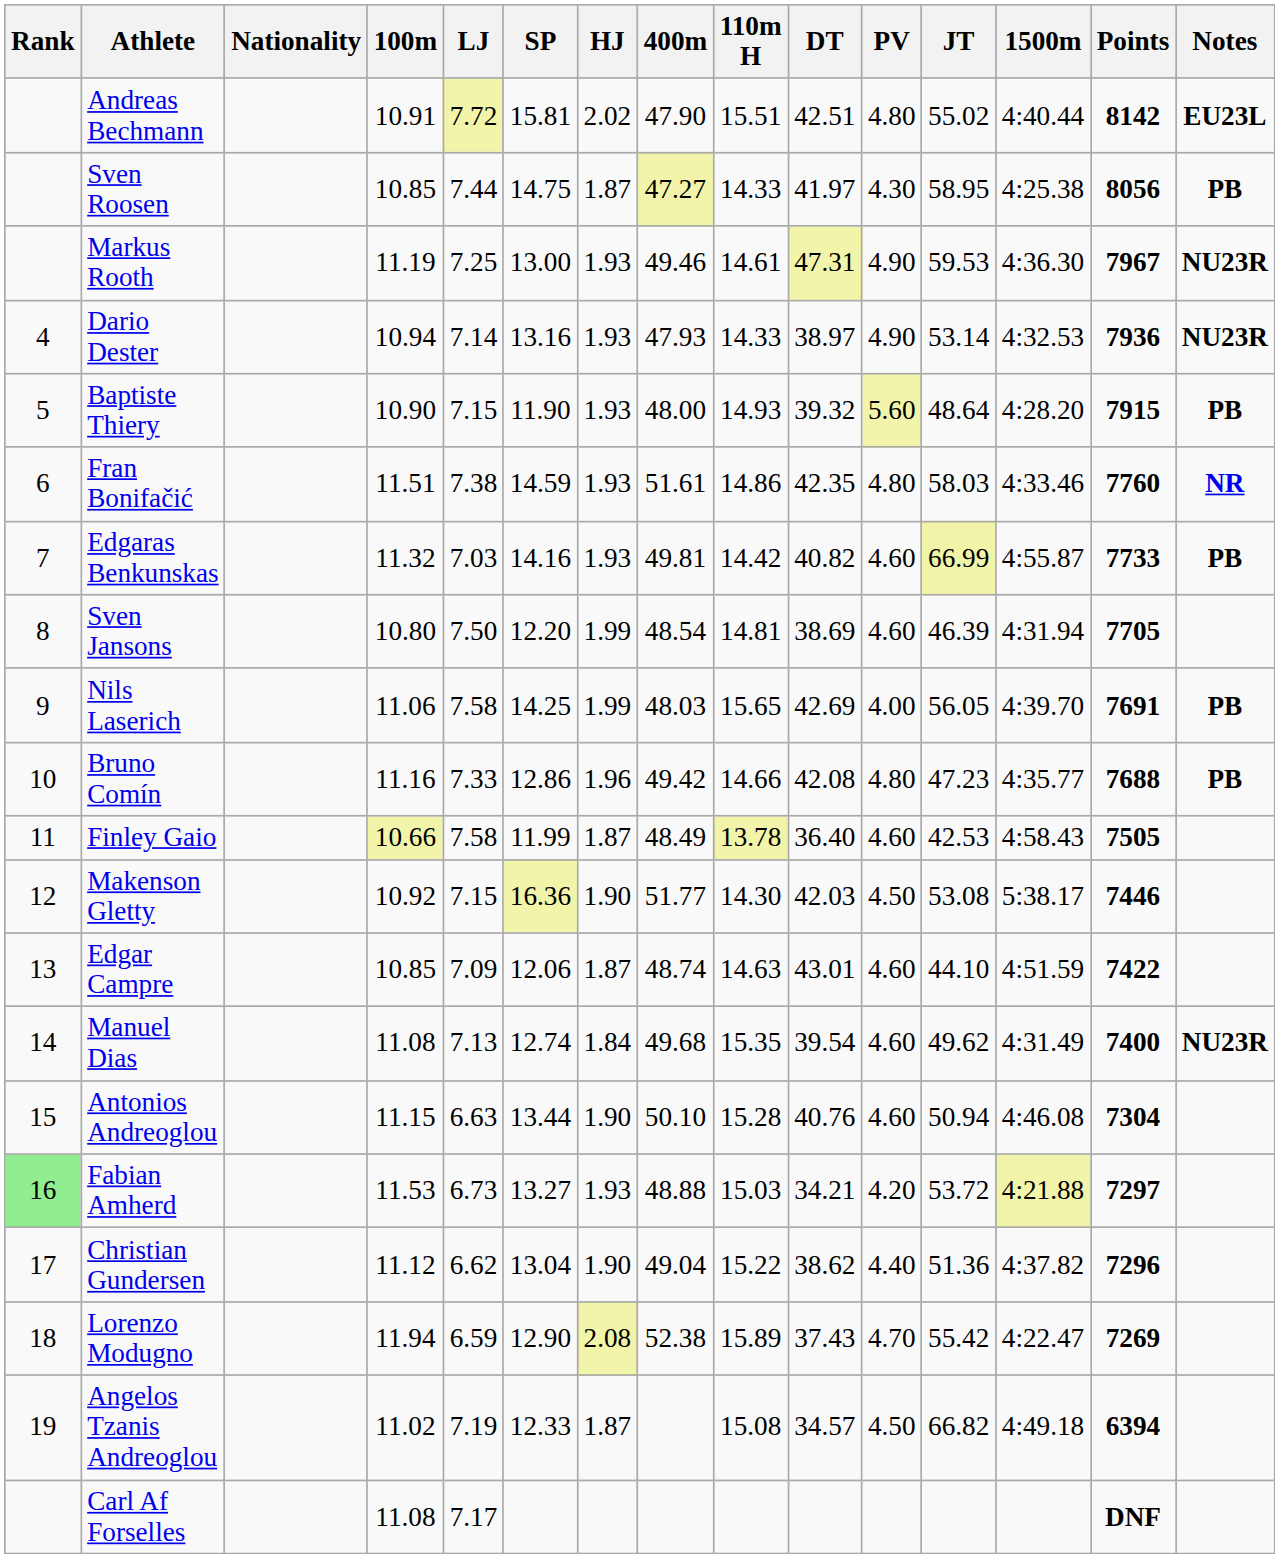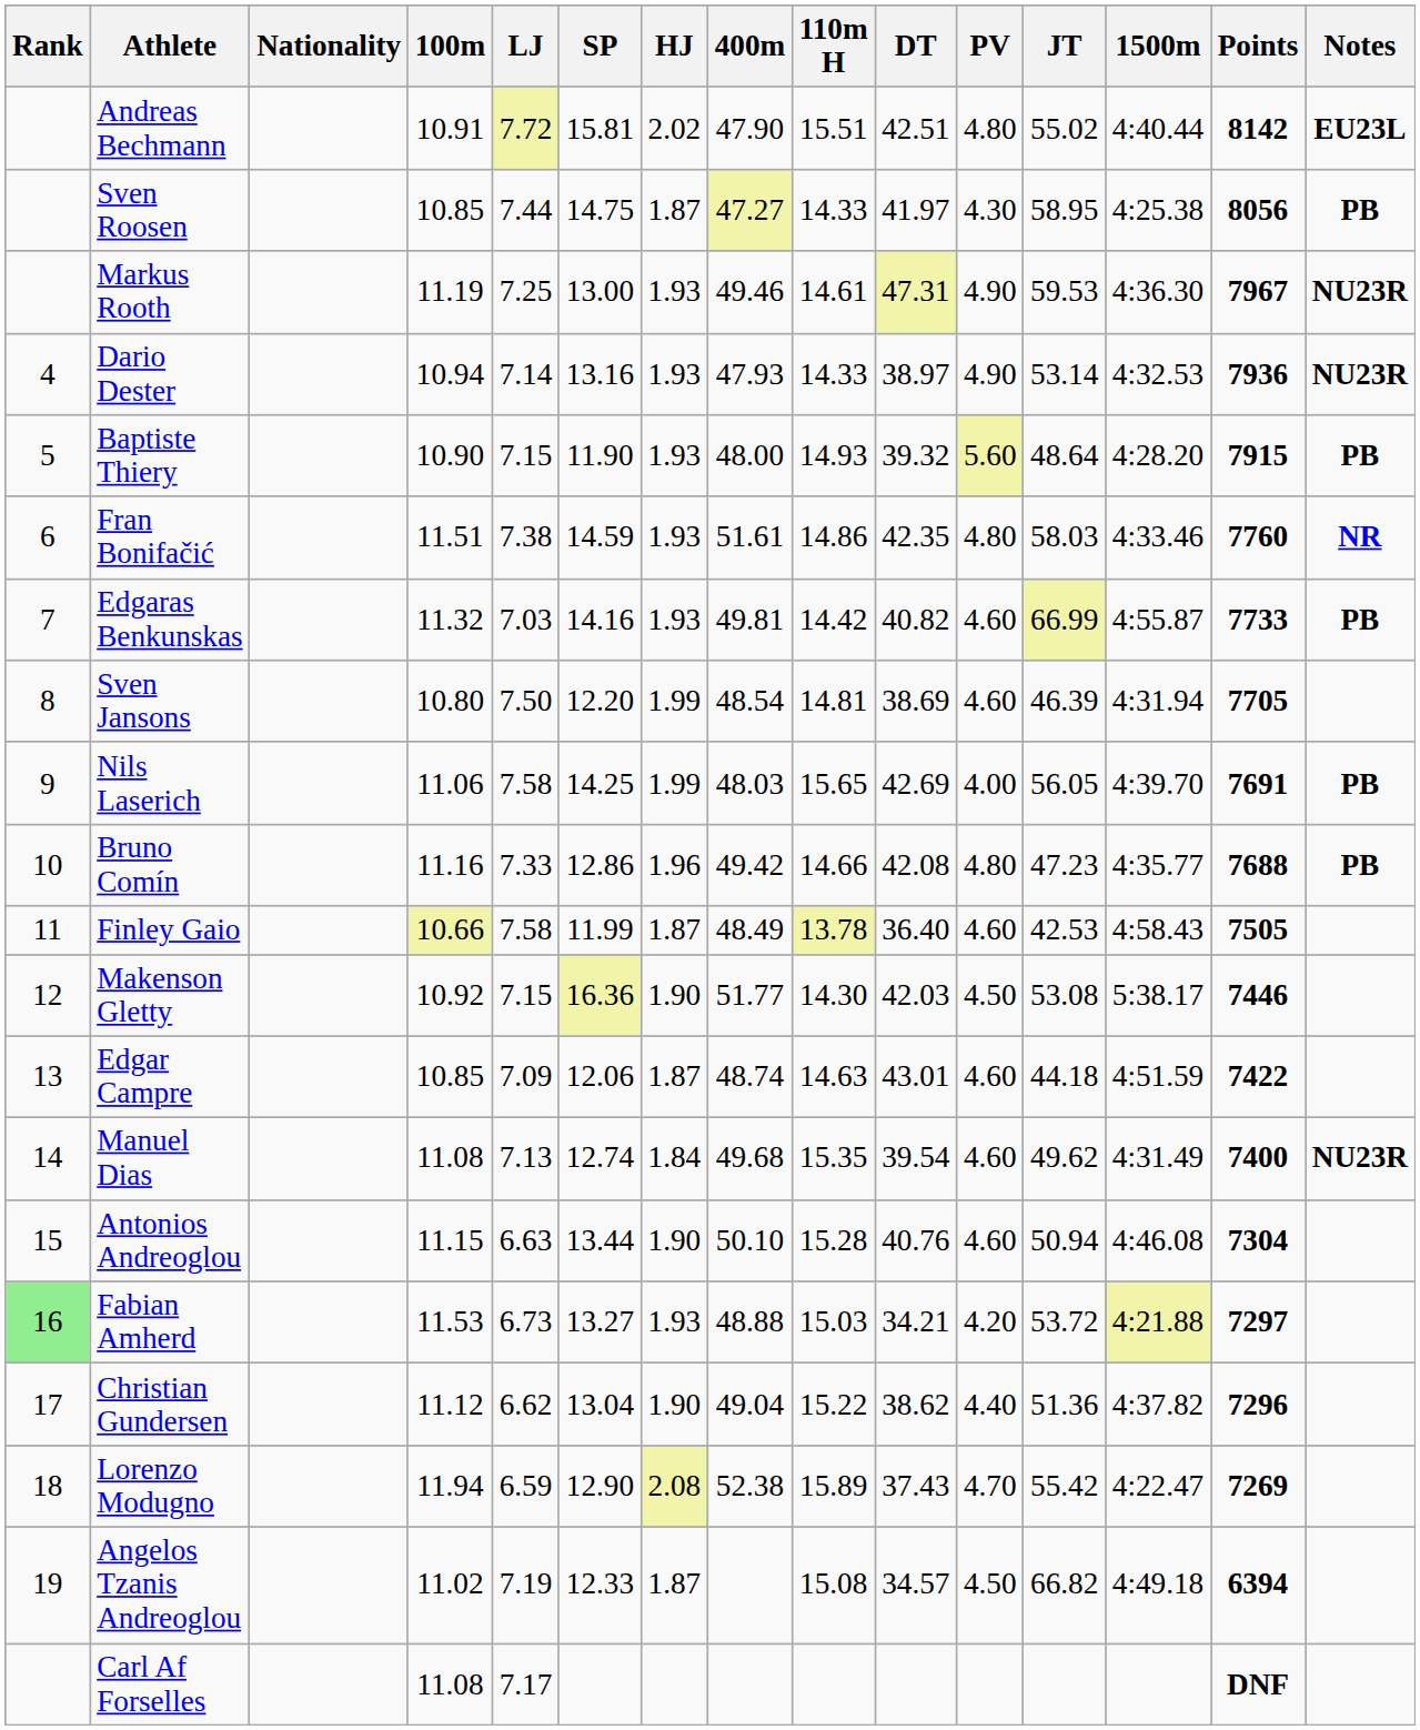 <table class="wikitable sortable" style=" text-align:center">
 <tr>
 <th>Rank</th>
 <th>Athlete</th>
 <th>Nationality</th>
 <th>100m</th>
 <th>LJ</th>
 <th>SP</th>
 <th>HJ</th>
 <th>400m</th>
 <th>110m H</th>
 <th>DT</th>
 <th>PV</th>
 <th>JT</th>
 <th>1500m</th>
 <th>Points</th>
 <th>Notes</th>
 </tr>
 <tr>
 <td></td>
 <td align=left><a href='#'>Andreas Bechmann</a></td>
 <td align=left></td>
 <td>10.91</td>
 <td bgcolor=#F2F5A9>7.72</td>
 <td>15.81</td>
 <td>2.02</td>
 <td>47.90</td>
 <td>15.51</td>
 <td>42.51</td>
 <td>4.80</td>
 <td>55.02</td>
 <td>4:40.44</td>
 <td><strong>8142</strong></td>
 <td><strong>EU23L</strong></td>
 </tr>
 <tr>
 <td></td>
 <td align=left><a href='#'>Sven Roosen</a></td>
 <td align=left></td>
 <td>10.85</td>
 <td>7.44</td>
 <td>14.75</td>
 <td>1.87</td>
 <td bgcolor=#F2F5A9>47.27</td>
 <td>14.33</td>
 <td>41.97</td>
 <td>4.30</td>
 <td>58.95</td>
 <td>4:25.38</td>
 <td><strong>8056</strong></td>
 <td><strong>PB</strong></td>
 </tr>
 <tr>
 <td></td>
 <td align=left><a href='#'>Markus Rooth</a></td>
 <td align=left></td>
 <td>11.19</td>
 <td>7.25</td>
 <td>13.00</td>
 <td>1.93</td>
 <td>49.46</td>
 <td>14.61</td>
 <td bgcolor=#F2F5A9>47.31</td>
 <td>4.90</td>
 <td>59.53</td>
 <td>4:36.30</td>
 <td><strong>7967</strong></td>
 <td><strong>NU23R</strong></td>
 </tr>
 <tr>
 <td>4</td>
 <td align=left><a href='#'>Dario Dester</a></td>
 <td align=left></td>
 <td>10.94</td>
 <td>7.14</td>
 <td>13.16</td>
 <td>1.93</td>
 <td>47.93</td>
 <td>14.33</td>
 <td>38.97</td>
 <td>4.90</td>
 <td>53.14</td>
 <td>4:32.53</td>
 <td><strong>7936</strong></td>
 <td><strong>NU23R</strong></td>
 </tr>
 <tr>
 <td>5</td>
 <td align=left><a href='#'>Baptiste Thiery</a></td>
 <td align=left></td>
 <td>10.90</td>
 <td>7.15</td>
 <td>11.90</td>
 <td>1.93</td>
 <td>48.00</td>
 <td>14.93</td>
 <td>39.32</td>
 <td bgcolor=#F2F5A9>5.60</td>
 <td>48.64</td>
 <td>4:28.20</td>
 <td><strong>7915</strong></td>
 <td><strong>PB</strong></td>
 </tr>
 <tr>
 <td>6</td>
 <td align=left><a href='#'>Fran Bonifačić</a></td>
 <td align=left></td>
 <td>11.51</td>
 <td>7.38</td>
 <td>14.59</td>
 <td>1.93</td>
 <td>51.61</td>
 <td>14.86</td>
 <td>42.35</td>
 <td>4.80</td>
 <td>58.03</td>
 <td>4:33.46</td>
 <td><strong>7760</strong></td>
 <td><strong><a href='#'>NR</a></strong></td>
 </tr>
 <tr>
 <td>7</td>
 <td align=left><a href='#'>Edgaras Benkunskas</a></td>
 <td align=left></td>
 <td>11.32</td>
 <td>7.03</td>
 <td>14.16</td>
 <td>1.93</td>
 <td>49.81</td>
 <td>14.42</td>
 <td>40.82</td>
 <td>4.60</td>
 <td bgcolor=#F2F5A9>66.99</td>
 <td>4:55.87</td>
 <td><strong>7733</strong></td>
 <td><strong>PB</strong></td>
 </tr>
 <tr>
 <td>8</td>
 <td align=left><a href='#'>Sven Jansons</a></td>
 <td align=left></td>
 <td>10.80</td>
 <td>7.50</td>
 <td>12.20</td>
 <td>1.99</td>
 <td>48.54</td>
 <td>14.81</td>
 <td>38.69</td>
 <td>4.60</td>
 <td>46.39</td>
 <td>4:31.94</td>
 <td><strong>7705</strong></td>
 <td></td>
 </tr>
 <tr>
 <td>9</td>
 <td align=left><a href='#'>Nils Laserich</a></td>
 <td align=left></td>
 <td>11.06</td>
 <td>7.58</td>
 <td>14.25</td>
 <td>1.99</td>
 <td>48.03</td>
 <td>15.65</td>
 <td>42.69</td>
 <td>4.00</td>
 <td>56.05</td>
 <td>4:39.70</td>
 <td><strong>7691</strong></td>
 <td><strong>PB</strong></td>
 </tr>
 <tr>
 <td>10</td>
 <td align=left><a href='#'>Bruno Comín</a></td>
 <td align=left></td>
 <td>11.16</td>
 <td>7.33</td>
 <td>12.86</td>
 <td>1.96</td>
 <td>49.42</td>
 <td>14.66</td>
 <td>42.08</td>
 <td>4.80</td>
 <td>47.23</td>
 <td>4:35.77</td>
 <td><strong>7688</strong></td>
 <td><strong>PB</strong></td>
 </tr>
 <tr>
 <td>11</td>
 <td align=left><a href='#'>Finley Gaio</a></td>
 <td align=left></td>
 <td bgcolor=#F2F5A9>10.66</td>
 <td>7.58</td>
 <td>11.99</td>
 <td>1.87</td>
 <td>48.49</td>
 <td bgcolor=#F2F5A9>13.78</td>
 <td>36.40</td>
 <td>4.60</td>
 <td>42.53</td>
 <td>4:58.43</td>
 <td><strong>7505</strong></td>
 <td></td>
 </tr>
 <tr>
 <td>12</td>
 <td align=left><a href='#'>Makenson Gletty</a></td>
 <td align=left></td>
 <td>10.92</td>
 <td>7.15</td>
 <td bgcolor=#F2F5A9>16.36</td>
 <td>1.90</td>
 <td>51.77</td>
 <td>14.30</td>
 <td>42.03</td>
 <td>4.50</td>
 <td>53.08</td>
 <td>5:38.17</td>
 <td><strong>7446</strong></td>
 <td></td>
 </tr>
 <tr>
 <td>13</td>
 <td align=left><a href='#'>Edgar Campre</a></td>
 <td align=left></td>
 <td>10.85</td>
 <td>7.09</td>
 <td>12.06</td>
 <td>1.87</td>
 <td>48.74</td>
 <td>14.63</td>
 <td>43.01</td>
 <td>4.60</td>
-<td>44.10</td>
+<td>44.18</td>
 <td>4:51.59</td>
 <td><strong>7422</strong></td>
 <td></td>
 </tr>
 <tr>
 <td>14</td>
 <td align=left><a href='#'>Manuel Dias</a></td>
 <td align=left></td>
 <td>11.08</td>
 <td>7.13</td>
 <td>12.74</td>
 <td>1.84</td>
 <td>49.68</td>
 <td>15.35</td>
 <td>39.54</td>
 <td>4.60</td>
 <td>49.62</td>
 <td>4:31.49</td>
 <td><strong>7400</strong></td>
 <td><strong>NU23R</strong></td>
 </tr>
 <tr>
 <td>15</td>
 <td align=left><a href='#'>Antonios Andreoglou</a></td>
 <td align=left></td>
 <td>11.15</td>
 <td>6.63</td>
 <td>13.44</td>
 <td>1.90</td>
 <td>50.10</td>
 <td>15.28</td>
 <td>40.76</td>
 <td>4.60</td>
 <td>50.94</td>
 <td>4:46.08</td>
 <td><strong>7304</strong></td>
 <td></td>
 </tr>
 <tr>
 <td style="background: lightgreen;">16</td>
 <td align=left><a href='#'>Fabian Amherd</a></td>
 <td align=left></td>
 <td>11.53</td>
 <td>6.73</td>
 <td>13.27</td>
 <td>1.93</td>
 <td>48.88</td>
 <td>15.03</td>
 <td>34.21</td>
 <td>4.20</td>
 <td>53.72</td>
 <td bgcolor=#F2F5A9>4:21.88</td>
 <td><strong>7297</strong></td>
 <td></td>
 </tr>
 <tr>
 <td>17</td>
 <td align=left><a href='#'>Christian Gundersen</a></td>
 <td align=left></td>
 <td>11.12</td>
 <td>6.62</td>
 <td>13.04</td>
 <td>1.90</td>
 <td>49.04</td>
 <td>15.22</td>
 <td>38.62</td>
 <td>4.40</td>
 <td>51.36</td>
 <td>4:37.82</td>
 <td><strong>7296</strong></td>
 <td></td>
 </tr>
 <tr>
 <td>18</td>
 <td align=left><a href='#'>Lorenzo Modugno</a></td>
 <td align=left></td>
 <td>11.94</td>
 <td>6.59</td>
 <td>12.90</td>
 <td bgcolor=#F2F5A9>2.08</td>
 <td>52.38</td>
 <td>15.89</td>
 <td>37.43</td>
 <td>4.70</td>
 <td>55.42</td>
 <td>4:22.47</td>
 <td><strong>7269</strong></td>
 <td></td>
 </tr>
 <tr>
 <td>19</td>
 <td align=left><a href='#'>Angelos Tzanis Andreoglou</a></td>
 <td align=left></td>
 <td>11.02</td>
 <td>7.19</td>
 <td>12.33</td>
 <td>1.87</td>
 <td></td>
 <td>15.08</td>
 <td>34.57</td>
 <td>4.50</td>
 <td>66.82</td>
 <td>4:49.18</td>
 <td><strong>6394</strong></td>
 <td></td>
 </tr>
 <tr>
 <td></td>
 <td align=left><a href='#'>Carl Af Forselles</a></td>
 <td align=left></td>
 <td>11.08</td>
 <td>7.17</td>
 <td></td>
 <td></td>
 <td></td>
 <td></td>
 <td></td>
 <td></td>
 <td></td>
 <td></td>
 <td><strong>DNF</strong></td>
 <td></td>
 </tr>
 </table>
